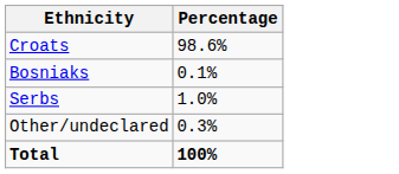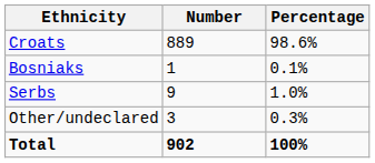 <table class="wikitable">
 <tr>
 <th width="100px">Ethnicity</th>
+<th width="80px">Number</th>
 <th width="80px">Percentage</th>
 </tr>
 <tr>
 <td><a href='#'>Croats</a></td>
+<td>889</td>
 <td>98.6%</td>
 </tr>
 <tr>
 <td><a href='#'>Bosniaks</a></td>
+<td>1</td>
 <td>0.1%</td>
 </tr>
 <tr>
 <td><a href='#'>Serbs</a></td>
+<td>9</td>
 <td>1.0%</td>
 </tr>
 <tr>
 <td>Other/undeclared</td>
+<td>3</td>
 <td>0.3%</td>
 </tr>
 <tr>
 <td><strong>Total</strong></td>
+<td><strong>902</strong></td>
 <td><strong>100%</strong></td>
 </tr>
 </table>
